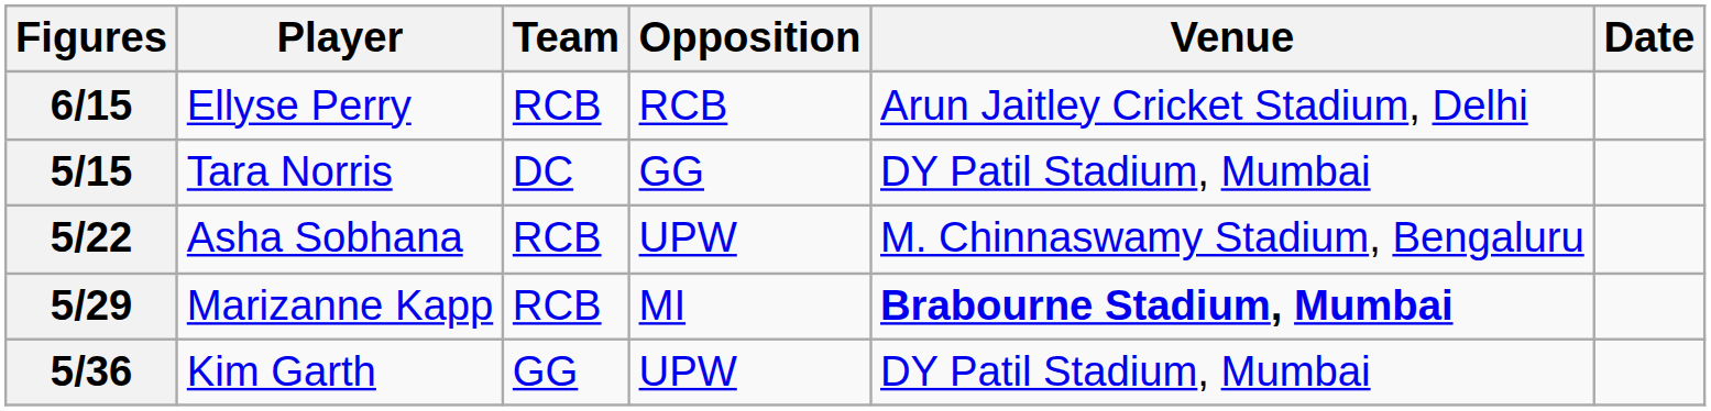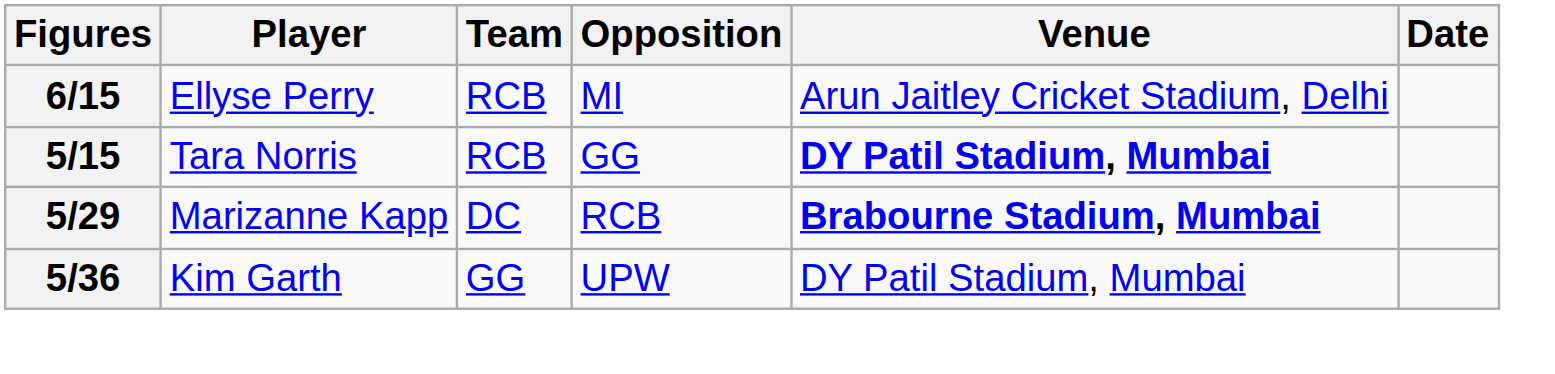 <table class="wikitable">
 <tr>
 <th>Figures</th>
 <th>Player</th>
 <th>Team</th>
 <th>Opposition</th>
 <th>Venue</th>
 <th>Date</th>
 </tr>
 <tr>
 <th>6/15</th>
 <td><a href='#'>Ellyse Perry</a></td>
 <td><a href='#'>RCB</a></td>
-<td><a href='#'>RCB</a></td>
+<td><a href='#'>MI</a></td>
 <td><a href='#'>Arun Jaitley Cricket Stadium</a>, <a href='#'>Delhi</a></td>
 <td></td>
 </tr>
 <tr>
 <th>5/15</th>
 <td><a href='#'>Tara Norris</a></td>
-<td><a href='#'>DC</a></td>
+<td><a href='#'>RCB</a></td>
 <td><a href='#'>GG</a></td>
-<td><a href='#'>DY Patil Stadium</a>, <a href='#'>Mumbai</a></td>
-<td></td>
-</tr>
-<tr>
-<th>5/22</th>
-<td><a href='#'>Asha Sobhana</a></td>
-<td><a href='#'>RCB</a></td>
-<td><a href='#'>UPW</a></td>
-<td><a href='#'>M. Chinnaswamy Stadium</a>, <a href='#'>Bengaluru</a></td>
+<td><strong><a href='#'>DY Patil Stadium</a>, <a href='#'>Mumbai</a></strong></td>
 <td></td>
 </tr>
 <tr>
 <th>5/29</th>
 <td><a href='#'>Marizanne Kapp</a></td>
+<td><a href='#'>DC</a></td>
 <td><a href='#'>RCB</a></td>
-<td><a href='#'>MI</a></td>
 <td><strong><a href='#'>Brabourne Stadium</a>, <a href='#'>Mumbai</a></strong></td>
 <td></td>
 </tr>
 <tr>
 <th>5/36</th>
 <td><a href='#'>Kim Garth</a></td>
 <td><a href='#'>GG</a></td>
 <td><a href='#'>UPW</a></td>
 <td><a href='#'>DY Patil Stadium</a>, <a href='#'>Mumbai</a></td>
 <td></td>
 </tr>
 </table>
